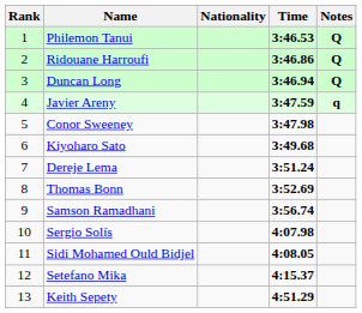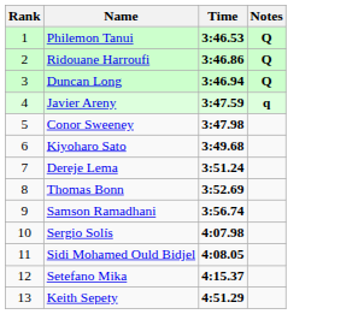 <table class="wikitable sortable" style="text-align:center">
 <tr>
 <th>Rank</th>
 <th>Name</th>
-<th>Nationality</th>
 <th>Time</th>
 <th>Notes</th>
 </tr>
 <tr bgcolor=ccffcc>
 <td>1</td>
 <td align=left><a href='#'>Philemon Tanui</a></td>
-<td align=left></td>
 <td><strong>3:46.53</strong></td>
 <td><strong>Q</strong></td>
 </tr>
 <tr bgcolor=ccffcc>
 <td>2</td>
 <td align=left><a href='#'>Ridouane Harroufi</a></td>
-<td align=left></td>
 <td><strong>3:46.86</strong></td>
 <td><strong>Q</strong></td>
 </tr>
 <tr bgcolor=ccffcc>
 <td>3</td>
 <td align=left><a href='#'>Duncan Long</a></td>
-<td align=left></td>
 <td><strong>3:46.94</strong></td>
 <td><strong>Q</strong></td>
 </tr>
 <tr bgcolor=ddffdd>
 <td>4</td>
 <td align=left><a href='#'>Javier Areny</a></td>
-<td align=left></td>
 <td><strong>3:47.59</strong></td>
 <td><strong>q</strong></td>
 </tr>
 <tr>
 <td>5</td>
 <td align=left><a href='#'>Conor Sweeney</a></td>
-<td align=left></td>
 <td><strong>3:47.98</strong></td>
 <td></td>
 </tr>
 <tr>
 <td>6</td>
 <td align=left><a href='#'>Kiyoharo Sato</a></td>
-<td align=left></td>
 <td><strong>3:49.68</strong></td>
 <td></td>
 </tr>
 <tr>
 <td>7</td>
 <td align=left><a href='#'>Dereje Lema</a></td>
-<td align=left></td>
 <td><strong>3:51.24</strong></td>
 <td></td>
 </tr>
 <tr>
 <td>8</td>
 <td align=left><a href='#'>Thomas Bonn</a></td>
-<td align=left></td>
 <td><strong>3:52.69</strong></td>
 <td></td>
 </tr>
 <tr>
 <td>9</td>
 <td align=left><a href='#'>Samson Ramadhani</a></td>
-<td align=left></td>
 <td><strong>3:56.74</strong></td>
 <td></td>
 </tr>
 <tr>
 <td>10</td>
 <td align=left><a href='#'>Sergio Solís</a></td>
-<td align=left></td>
 <td><strong>4:07.98</strong></td>
 <td></td>
 </tr>
 <tr>
 <td>11</td>
 <td align=left><a href='#'>Sidi Mohamed Ould Bidjel</a></td>
-<td align=left></td>
 <td><strong>4:08.05</strong></td>
 <td></td>
 </tr>
 <tr>
 <td>12</td>
 <td align=left><a href='#'>Setefano Mika</a></td>
-<td align=left></td>
 <td><strong>4:15.37</strong></td>
 <td></td>
 </tr>
 <tr>
 <td>13</td>
 <td align=left><a href='#'>Keith Sepety</a></td>
-<td align=left></td>
 <td><strong>4:51.29</strong></td>
 <td></td>
 </tr>
 </table>
